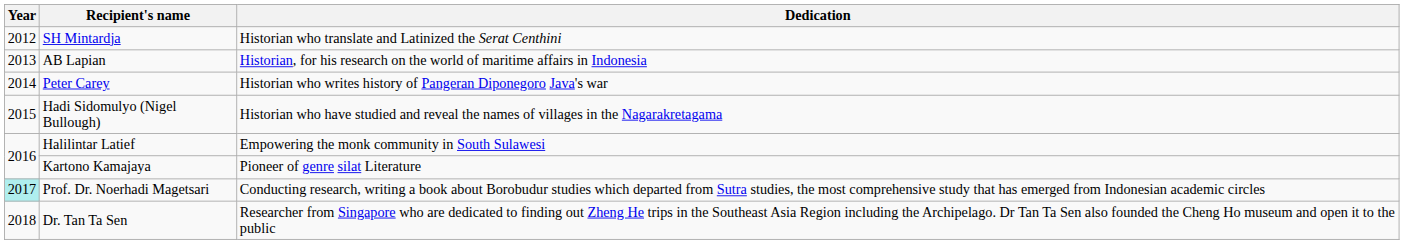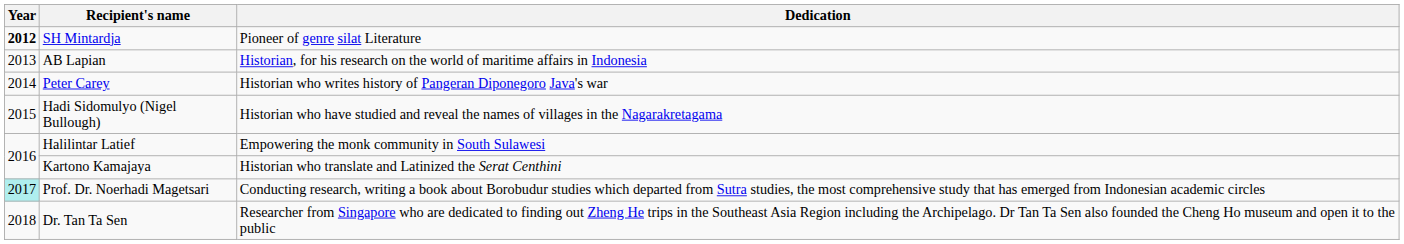 <table class="wikitable">
 <tr>
 <th>Year</th>
 <th>Recipient's name</th>
 <th>Dedication</th>
 </tr>
 <tr>
-<td>2012</td>
+<td><strong>2012</strong></td>
 <td><a href='#'>SH Mintardja</a></td>
-<td>Historian who translate and Latinized the <em>Serat Centhini</em></td>
+<td>Pioneer of <a href='#'>genre</a> <a href='#'>silat</a> Literature</td>
 </tr>
 <tr>
 <td>2013</td>
 <td>AB Lapian</td>
 <td><a href='#'>Historian</a>, for his research on the world of maritime affairs in <a href='#'>Indonesia</a></td>
 </tr>
 <tr>
 <td>2014</td>
 <td><a href='#'>Peter Carey</a></td>
 <td>Historian who writes history of <a href='#'>Pangeran Diponegoro</a> <a href='#'>Java</a>'s war</td>
 </tr>
 <tr>
 <td>2015</td>
 <td>Hadi Sidomulyo (Nigel Bullough)</td>
 <td>Historian who have studied and reveal the names of villages in the <a href='#'>Nagarakretagama</a></td>
 </tr>
 <tr>
 <td rowspan=2>2016</td>
 <td>Halilintar Latief</td>
 <td>Empowering the monk community in <a href='#'>South Sulawesi</a></td>
 </tr>
 <tr>
 <td>Kartono Kamajaya</td>
-<td>Pioneer of <a href='#'>genre</a> <a href='#'>silat</a> Literature</td>
+<td>Historian who translate and Latinized the <em>Serat Centhini</em></td>
 </tr>
 <tr>
 <td style="background: paleturquoise;">2017</td>
 <td>Prof. Dr. Noerhadi Magetsari</td>
 <td>Conducting research, writing a book about Borobudur studies which departed from <a href='#'>Sutra</a> studies, the most comprehensive study that has emerged from Indonesian academic circles</td>
 </tr>
 <tr>
 <td>2018</td>
 <td>Dr. Tan Ta Sen</td>
 <td>Researcher from <a href='#'>Singapore</a> who are dedicated to finding out <a href='#'>Zheng He</a> trips in the Southeast Asia Region including the Archipelago. Dr Tan Ta Sen also founded the Cheng Ho museum and open it to the public</td>
 </tr>
 </table>
